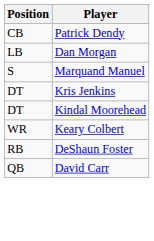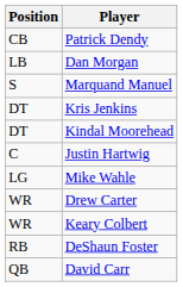 <table class="wikitable">
 <tr>
 <th>Position</th>
 <th>Player</th>
 </tr>
 <tr>
 <td>CB</td>
 <td><a href='#'>Patrick Dendy</a></td>
 </tr>
 <tr>
 <td>LB</td>
 <td><a href='#'>Dan Morgan</a></td>
 </tr>
 <tr>
 <td>S</td>
 <td><a href='#'>Marquand Manuel</a></td>
 </tr>
 <tr>
 <td>DT</td>
 <td><a href='#'>Kris Jenkins</a></td>
 </tr>
 <tr>
 <td>DT</td>
 <td><a href='#'>Kindal Moorehead</a></td>
 </tr>
 <tr>
+<td>C</td>
+<td><a href='#'>Justin Hartwig</a></td>
+</tr>
+<tr>
+<td>LG</td>
+<td><a href='#'>Mike Wahle</a></td>
+</tr>
+<tr>
+<td>WR</td>
+<td><a href='#'>Drew Carter</a></td>
+</tr>
+<tr>
 <td>WR</td>
 <td><a href='#'>Keary Colbert</a></td>
 </tr>
 <tr>
 <td>RB</td>
 <td><a href='#'>DeShaun Foster</a></td>
 </tr>
 <tr>
 <td>QB</td>
 <td><a href='#'>David Carr</a></td>
 </tr>
 </table>
